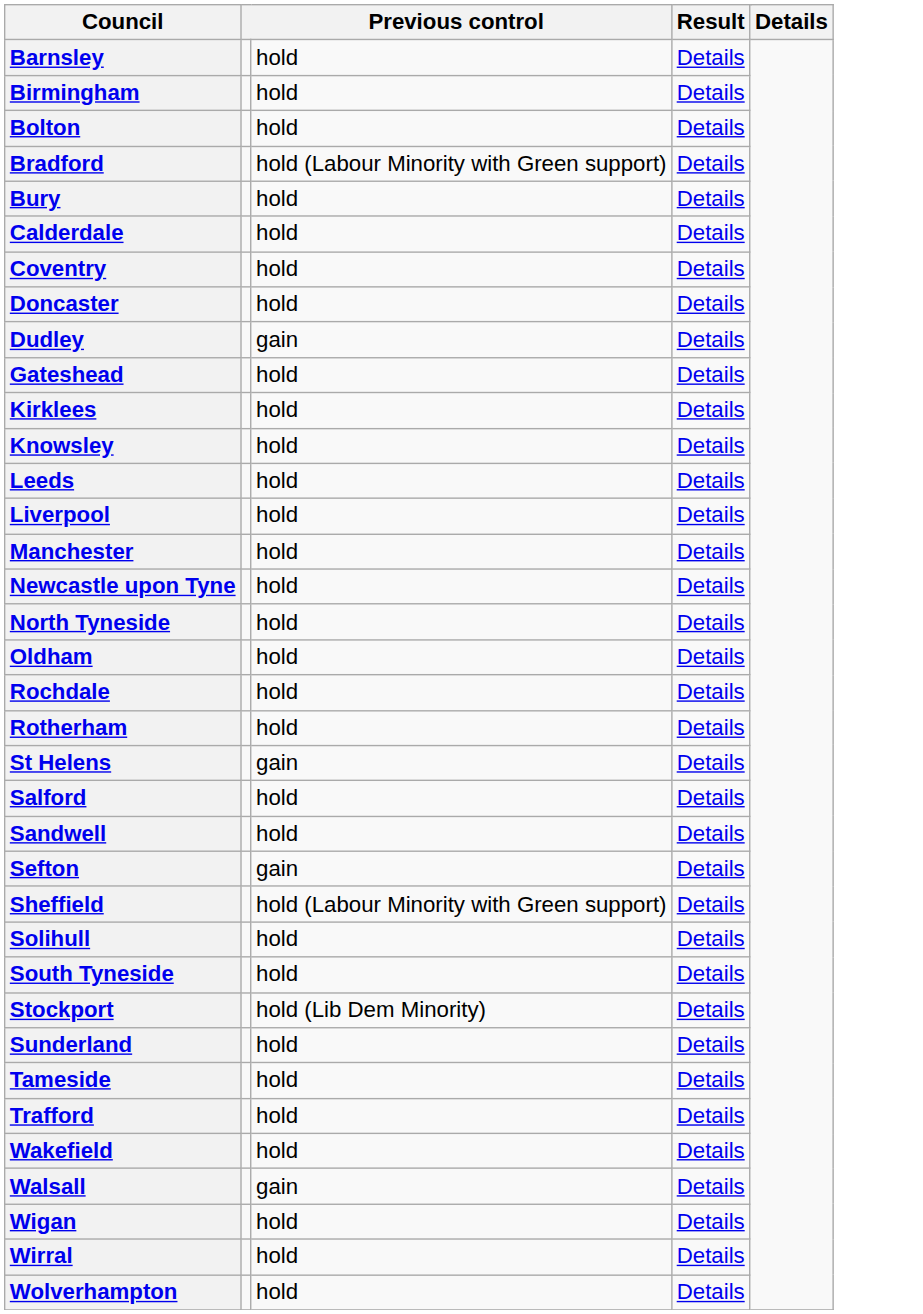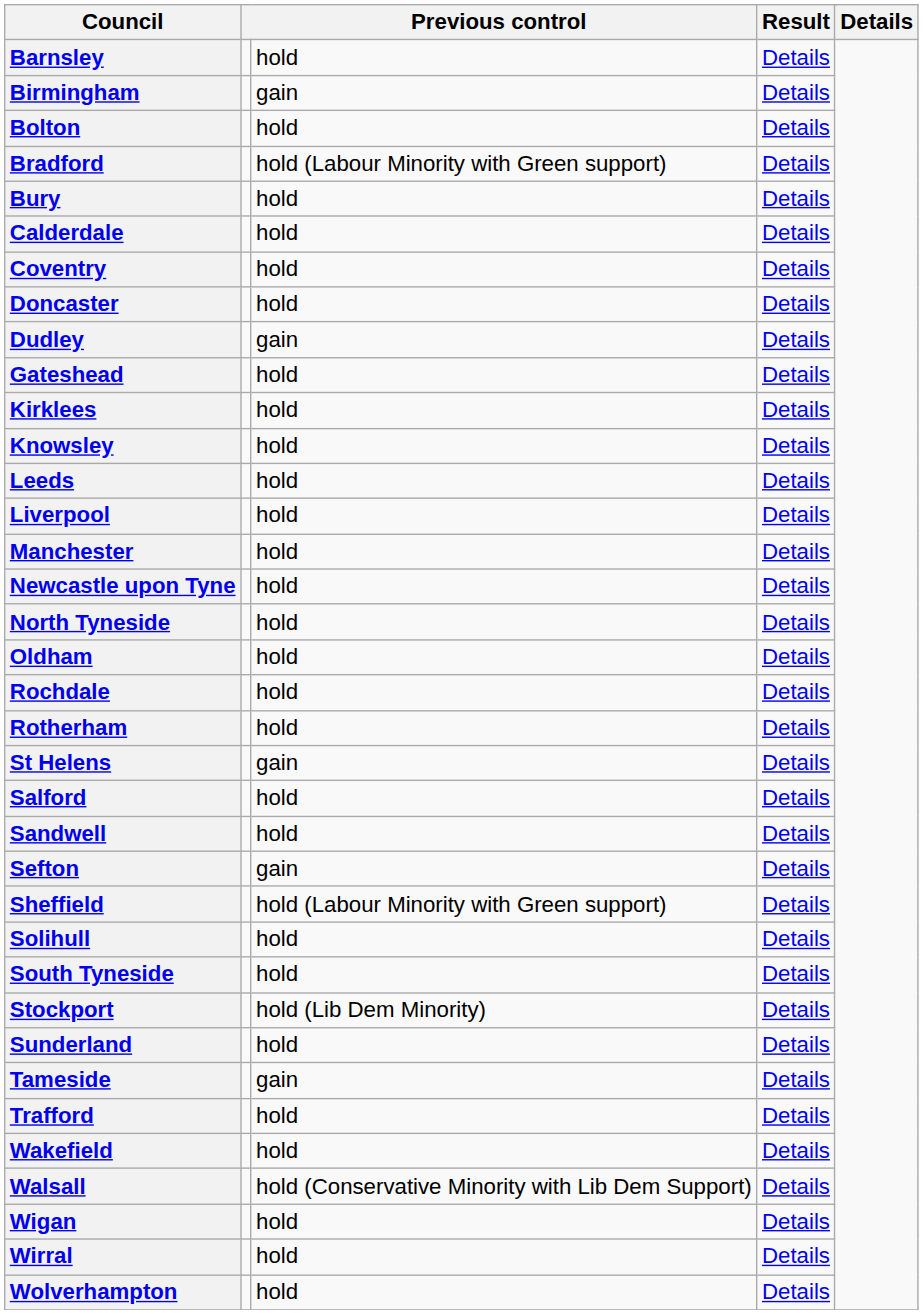 <table class="wikitable">
 <tr>
 <th scope="col">Council</th>
 <th colspan=2>Previous control</th>
 <th colspan=2>Result</th>
 <th scope="col" class="unsortable">Details</th>
 </tr>
 <tr>
 <th scope="row" style="text-align: left;"><a href='#'>Barnsley</a></th>
 <td></td>
 <td> hold</td>
 <td><a href='#'>Details</a></td>
 </tr>
 <tr>
 <th scope="row" style="text-align: left;"><a href='#'>Birmingham</a></th>
 <td></td>
-<td> hold</td>
+<td> gain</td>
 <td><a href='#'>Details</a></td>
 </tr>
 <tr>
 <th scope="row" style="text-align: left;"><a href='#'>Bolton</a></th>
 <td></td>
 <td> hold</td>
 <td><a href='#'>Details</a></td>
 </tr>
 <tr>
 <th scope="row" style="text-align: left;"><a href='#'>Bradford</a></th>
 <td></td>
 <td> hold (Labour Minority with Green support)</td>
 <td><a href='#'>Details</a></td>
 </tr>
 <tr>
 <th scope="row" style="text-align: left;"><a href='#'>Bury</a></th>
 <td></td>
 <td> hold</td>
 <td><a href='#'>Details</a></td>
 </tr>
 <tr>
 <th scope="row" style="text-align: left;"><a href='#'>Calderdale</a></th>
 <td></td>
 <td> hold</td>
 <td><a href='#'>Details</a></td>
 </tr>
 <tr>
 <th scope="row" style="text-align: left;"><a href='#'>Coventry</a></th>
 <td></td>
 <td> hold</td>
 <td><a href='#'>Details</a></td>
 </tr>
 <tr>
 <th scope="row" style="text-align: left;"><a href='#'>Doncaster</a></th>
 <td></td>
 <td> hold</td>
 <td><a href='#'>Details</a></td>
 </tr>
 <tr>
 <th scope="row" style="text-align: left;"><a href='#'>Dudley</a></th>
 <td></td>
 <td> gain</td>
 <td><a href='#'>Details</a></td>
 </tr>
 <tr>
 <th scope="row" style="text-align: left;"><a href='#'>Gateshead</a></th>
 <td></td>
 <td> hold</td>
 <td><a href='#'>Details</a></td>
 </tr>
 <tr>
 <th scope="row" style="text-align: left;"><a href='#'>Kirklees</a></th>
 <td></td>
 <td> hold</td>
 <td><a href='#'>Details</a></td>
 </tr>
 <tr>
 <th scope="row" style="text-align: left;"><a href='#'>Knowsley</a></th>
 <td></td>
 <td> hold</td>
 <td><a href='#'>Details</a></td>
 </tr>
 <tr>
 <th scope="row" style="text-align: left;"><a href='#'>Leeds</a></th>
 <td></td>
 <td> hold</td>
 <td><a href='#'>Details</a></td>
 </tr>
 <tr>
 <th scope="row" style="text-align: left;"><a href='#'>Liverpool</a></th>
 <td></td>
 <td> hold</td>
 <td><a href='#'>Details</a></td>
 </tr>
 <tr>
 <th scope="row" style="text-align: left;"><a href='#'>Manchester</a></th>
 <td></td>
 <td> hold</td>
 <td><a href='#'>Details</a></td>
 </tr>
 <tr>
 <th scope="row" style="text-align: left;"><a href='#'>Newcastle upon Tyne</a></th>
 <td></td>
 <td> hold</td>
 <td><a href='#'>Details</a></td>
 </tr>
 <tr>
 <th scope="row" style="text-align: left;"><a href='#'>North Tyneside</a></th>
 <td></td>
 <td> hold</td>
 <td><a href='#'>Details</a></td>
 </tr>
 <tr>
 <th scope="row" style="text-align: left;"><a href='#'>Oldham</a></th>
 <td></td>
 <td> hold</td>
 <td><a href='#'>Details</a></td>
 </tr>
 <tr>
 <th scope="row" style="text-align: left;"><a href='#'>Rochdale</a></th>
 <td></td>
 <td> hold</td>
 <td><a href='#'>Details</a></td>
 </tr>
 <tr>
 <th scope="row" style="text-align: left;"><a href='#'>Rotherham</a></th>
 <td></td>
 <td> hold</td>
 <td><a href='#'>Details</a></td>
 </tr>
 <tr>
 <th scope="row" style="text-align: left;"><a href='#'>St Helens</a></th>
 <td></td>
 <td> gain</td>
 <td><a href='#'>Details</a></td>
 </tr>
 <tr>
 <th scope="row" style="text-align: left;"><a href='#'>Salford</a></th>
 <td></td>
 <td> hold</td>
 <td><a href='#'>Details</a></td>
 </tr>
 <tr>
 <th scope="row" style="text-align: left;"><a href='#'>Sandwell</a></th>
 <td></td>
 <td> hold</td>
 <td><a href='#'>Details</a></td>
 </tr>
 <tr>
 <th scope="row" style="text-align: left;"><a href='#'>Sefton</a></th>
 <td></td>
 <td> gain</td>
 <td><a href='#'>Details</a></td>
 </tr>
 <tr>
 <th scope="row" style="text-align: left;"><a href='#'>Sheffield</a></th>
 <td></td>
 <td> hold (Labour Minority with Green support)</td>
 <td><a href='#'>Details</a></td>
 </tr>
 <tr>
 <th scope="row" style="text-align: left;"><a href='#'>Solihull</a></th>
 <td></td>
 <td> hold</td>
 <td><a href='#'>Details</a></td>
 </tr>
 <tr>
 <th scope="row" style="text-align: left;"><a href='#'>South Tyneside</a></th>
 <td></td>
 <td> hold</td>
 <td><a href='#'>Details</a></td>
 </tr>
 <tr>
 <th scope="row" style="text-align: left;"><a href='#'>Stockport</a></th>
 <td></td>
 <td> hold (Lib Dem Minority)</td>
 <td><a href='#'>Details</a></td>
 </tr>
 <tr>
 <th scope="row" style="text-align: left;"><a href='#'>Sunderland</a></th>
 <td></td>
 <td> hold</td>
 <td><a href='#'>Details</a></td>
 </tr>
 <tr>
 <th scope="row" style="text-align: left;"><a href='#'>Tameside</a></th>
 <td></td>
-<td> hold</td>
+<td> gain</td>
 <td><a href='#'>Details</a></td>
 </tr>
 <tr>
 <th scope="row" style="text-align: left;"><a href='#'>Trafford</a></th>
 <td></td>
 <td> hold</td>
 <td><a href='#'>Details</a></td>
 </tr>
 <tr>
 <th scope="row" style="text-align: left;"><a href='#'>Wakefield</a></th>
 <td></td>
 <td> hold</td>
 <td><a href='#'>Details</a></td>
 </tr>
 <tr>
 <th scope="row" style="text-align: left;"><a href='#'>Walsall</a></th>
 <td></td>
-<td> gain</td>
+<td> hold (Conservative Minority with Lib Dem Support)</td>
 <td><a href='#'>Details</a></td>
 </tr>
 <tr>
 <th scope="row" style="text-align: left;"><a href='#'>Wigan</a></th>
 <td></td>
 <td> hold</td>
 <td><a href='#'>Details</a></td>
 </tr>
 <tr>
 <th scope="row" style="text-align: left;"><a href='#'>Wirral</a></th>
 <td></td>
 <td> hold</td>
 <td><a href='#'>Details</a></td>
 </tr>
 <tr>
 <th scope="row" style="text-align: left;"><a href='#'>Wolverhampton</a></th>
 <td></td>
 <td> hold</td>
 <td><a href='#'>Details</a></td>
 </tr>
 </table>
